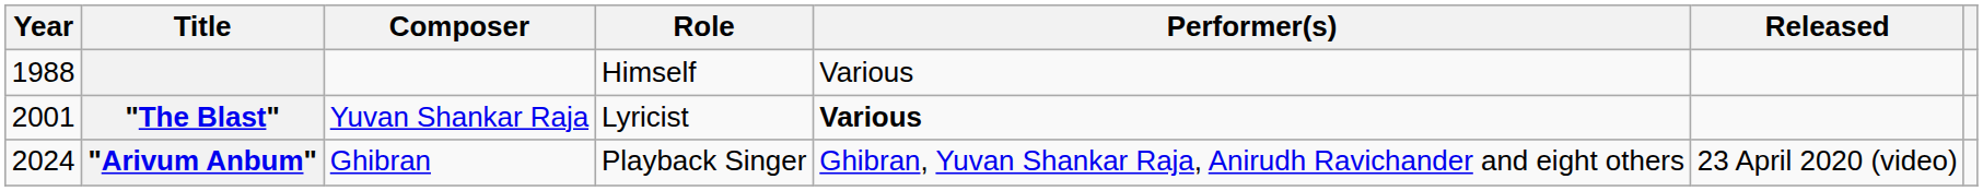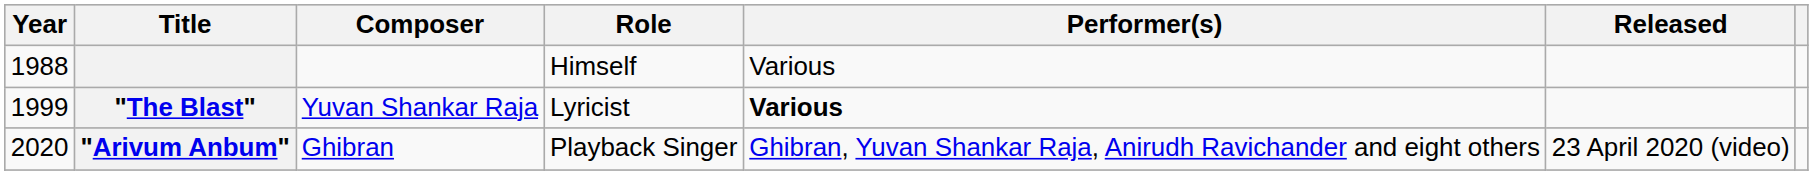 <table class="wikitable plainrowheaders" style="text-align: left;">
 <tr>
 <th scope="col">Year</th>
 <th scope="col">Title</th>
 <th>Composer</th>
 <th scope="col">Role</th>
 <th scope="col">Performer(s)</th>
 <th scope="col">Released</th>
 <th scope="col" class="unsortable"></th>
 </tr>
 <tr>
 <td>1988</td>
 <th scope="row"></th>
 <td></td>
 <td>Himself</td>
 <td>Various</td>
 <td></td>
 <td></td>
 </tr>
 <tr>
-<td>2001</td>
+<td>1999</td>
 <th scope="row">"<a href='#'>The Blast</a>"</th>
 <td><a href='#'>Yuvan Shankar Raja</a></td>
 <td>Lyricist</td>
 <td><strong>Various</strong></td>
 <td></td>
 <td></td>
 </tr>
 <tr>
-<td>2024</td>
+<td>2020</td>
 <th scope="row">"<a href='#'>Arivum Anbum</a>"</th>
 <td><a href='#'>Ghibran</a></td>
 <td>Playback Singer</td>
 <td><a href='#'>Ghibran</a>, <a href='#'>Yuvan Shankar Raja</a>, <a href='#'>Anirudh Ravichander</a> and eight others</td>
 <td>23 April 2020 (video)</td>
 <td style="text-align: center;"></td>
 </tr>
 </table>
